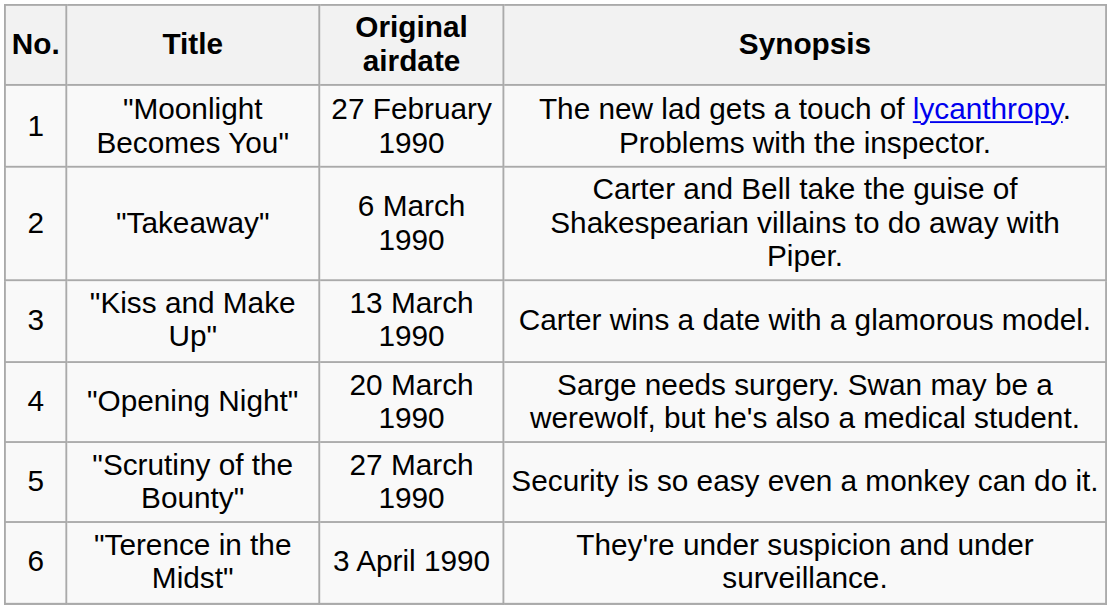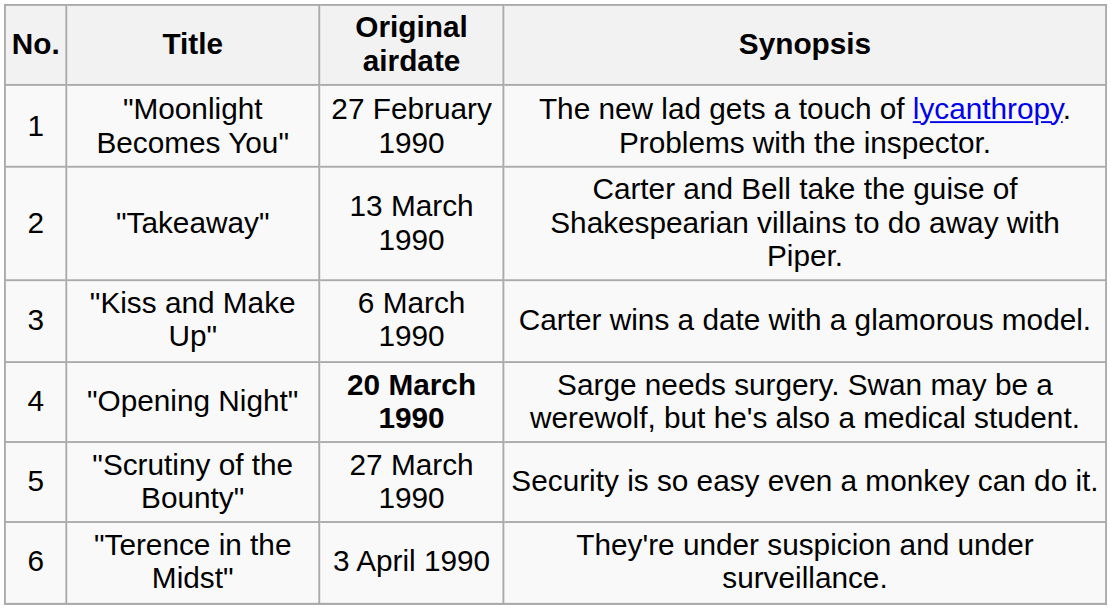 <table class="wikitable" width="95%" style="text-align:center;">
 <tr>
 <th>No.</th>
 <th>Title</th>
 <th>Original airdate</th>
 <th>Synopsis</th>
 </tr>
 <tr>
 <td>1</td>
 <td>"Moonlight Becomes You"</td>
 <td>27 February 1990</td>
 <td>The new lad gets a touch of <a href='#'>lycanthropy</a>. Problems with the inspector.</td>
 </tr>
 <tr>
 <td>2</td>
 <td>"Takeaway"</td>
-<td>6 March 1990</td>
+<td>13 March 1990</td>
 <td>Carter and Bell take the guise of Shakespearian villains to do away with Piper.</td>
 </tr>
 <tr>
 <td>3</td>
 <td>"Kiss and Make Up"</td>
-<td>13 March 1990</td>
+<td>6 March 1990</td>
 <td>Carter wins a date with a glamorous model.</td>
 </tr>
 <tr>
 <td>4</td>
 <td>"Opening Night"</td>
-<td>20 March 1990</td>
+<td><strong>20 March 1990</strong></td>
 <td>Sarge needs surgery. Swan may be a werewolf, but he's also a medical student.</td>
 </tr>
 <tr>
 <td>5</td>
 <td>"Scrutiny of the Bounty"</td>
 <td>27 March 1990</td>
 <td>Security is so easy even a monkey can do it.</td>
 </tr>
 <tr>
 <td>6</td>
 <td>"Terence in the Midst"</td>
 <td>3 April 1990</td>
 <td>They're under suspicion and under surveillance.</td>
 </tr>
 <tr>
 </tr>
 </table>
